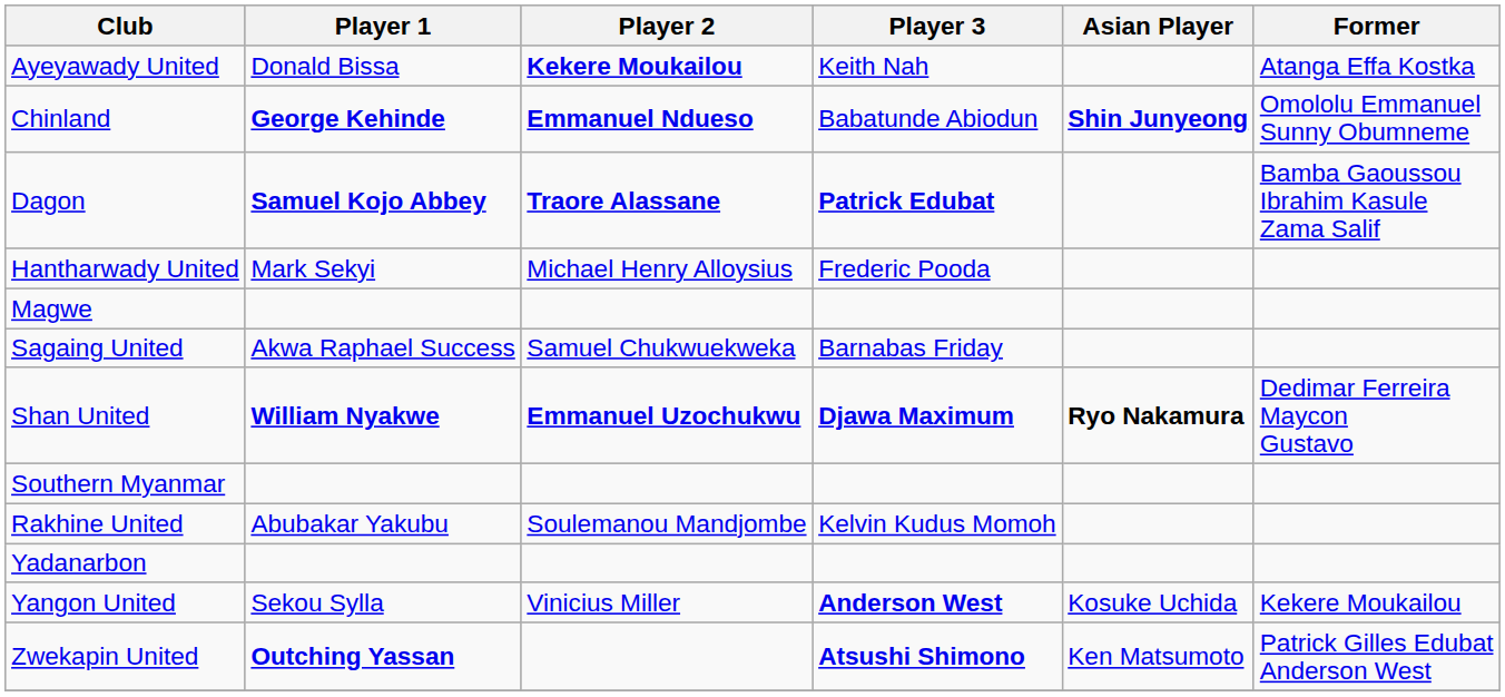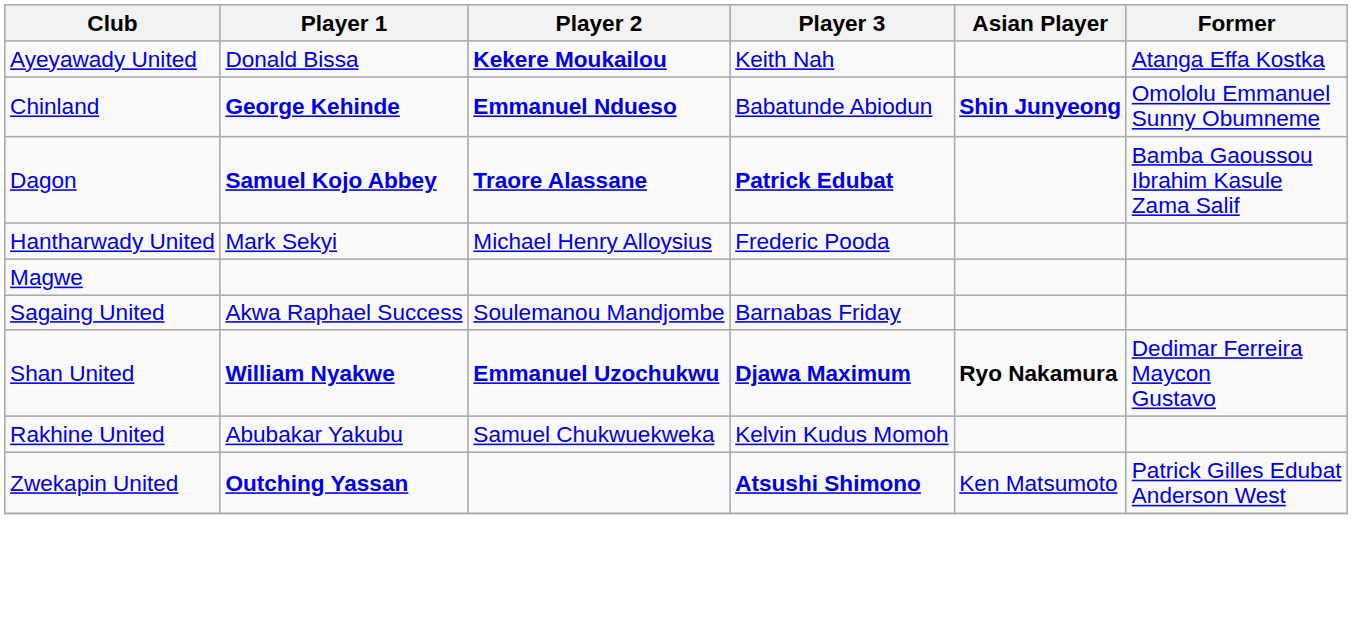 <table class="wikitable sortable" style="font-size:90%;">
 <tr>
 <th>Club</th>
 <th>Player 1</th>
 <th>Player 2</th>
 <th>Player 3</th>
 <th>Asian Player</th>
 <th>Former</th>
 </tr>
 <tr>
 <td><a href='#'>Ayeyawady United</a></td>
 <td> <a href='#'>Donald Bissa</a></td>
 <td> <strong><a href='#'>Kekere Moukailou</a></strong></td>
 <td> <a href='#'>Keith Nah</a></td>
 <td></td>
 <td> <a href='#'>Atanga Effa Kostka</a></td>
 </tr>
 <tr>
 <td><a href='#'>Chinland</a></td>
 <td> <strong><a href='#'>George Kehinde</a></strong></td>
 <td> <strong><a href='#'>Emmanuel Ndueso</a></strong></td>
 <td> <a href='#'>Babatunde Abiodun</a></td>
 <td> <strong><a href='#'>Shin Junyeong</a></strong></td>
 <td> <a href='#'>Omololu Emmanuel</a> <br>   <a href='#'>Sunny Obumneme</a></td>
 </tr>
 <tr>
 <td><a href='#'>Dagon</a></td>
 <td> <strong><a href='#'>Samuel Kojo Abbey</a></strong></td>
 <td> <strong><a href='#'>Traore Alassane</a></strong></td>
 <td> <strong><a href='#'>Patrick Edubat</a></strong></td>
 <td></td>
 <td> <a href='#'>Bamba Gaoussou</a> <br>   <a href='#'>Ibrahim Kasule</a> <br>  <a href='#'>Zama Salif</a></td>
 </tr>
 <tr>
 <td><a href='#'>Hantharwady United</a></td>
 <td> <a href='#'>Mark Sekyi</a></td>
 <td>  <a href='#'>Michael Henry Alloysius</a></td>
 <td> <a href='#'>Frederic Pooda</a></td>
 <td></td>
 <td></td>
 </tr>
 <tr>
 <td><a href='#'>Magwe</a></td>
 <td></td>
 <td></td>
 <td></td>
 <td></td>
 <td></td>
 </tr>
 <tr>
 <td><a href='#'>Sagaing United</a></td>
 <td> <a href='#'>Akwa Raphael Success</a></td>
-<td> <a href='#'>Samuel Chukwuekweka</a></td>
+<td> <a href='#'>Soulemanou Mandjombe</a></td>
 <td> <a href='#'>Barnabas Friday</a></td>
 <td></td>
 <td></td>
 </tr>
 <tr>
 <td><a href='#'>Shan United</a></td>
 <td> <strong><a href='#'>William Nyakwe</a></strong></td>
 <td> <strong><a href='#'>Emmanuel Uzochukwu</a></strong></td>
 <td> <strong><a href='#'>Djawa Maximum</a></strong></td>
 <td> <strong>Ryo Nakamura</strong></td>
 <td> <a href='#'>Dedimar Ferreira</a>   <br>  <a href='#'>Maycon</a>   <br>  <a href='#'>Gustavo</a></td>
 </tr>
 <tr>
-<td><a href='#'>Southern Myanmar</a></td>
-<td></td>
-<td></td>
-<td></td>
-<td></td>
-<td></td>
-</tr>
-<tr>
 <td><a href='#'>Rakhine United</a></td>
 <td> <a href='#'>Abubakar Yakubu</a></td>
-<td> <a href='#'>Soulemanou Mandjombe</a></td>
+<td> <a href='#'>Samuel Chukwuekweka</a></td>
 <td> <a href='#'>Kelvin Kudus Momoh</a></td>
 <td></td>
 <td></td>
-</tr>
-<tr>
-<td><a href='#'>Yadanarbon</a></td>
-<td></td>
-<td></td>
-<td></td>
-<td></td>
-<td></td>
-</tr>
-<tr>
-<td><a href='#'>Yangon United</a></td>
-<td> <a href='#'>Sekou Sylla</a></td>
-<td> <a href='#'>Vinicius Miller</a></td>
-<td> <strong><a href='#'>Anderson West</a></strong></td>
-<td> <a href='#'>Kosuke Uchida</a></td>
-<td> <a href='#'>Kekere Moukailou</a></td>
 </tr>
 <tr>
 <td><a href='#'>Zwekapin United</a></td>
 <td> <strong><a href='#'>Outching Yassan</a></strong></td>
 <td></td>
 <td> <strong><a href='#'>Atsushi Shimono</a></strong></td>
 <td> <a href='#'>Ken Matsumoto</a></td>
 <td> <a href='#'>Patrick Gilles Edubat</a> <br>  <a href='#'>Anderson West</a></td>
 </tr>
 <tr>
 </tr>
 </table>
